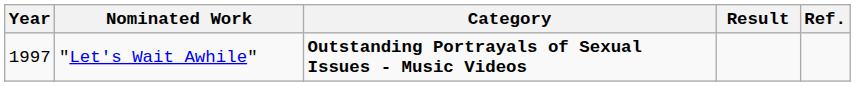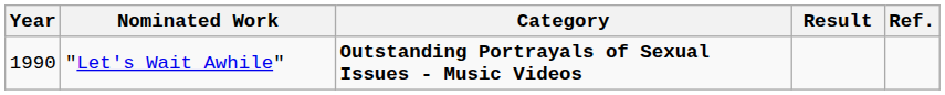 <table class="wikitable" width="50%">
 <tr>
 <th width="5%">Year</th>
 <th width="30%">Nominated Work</th>
 <th width="50%">Category</th>
 <th width="10%">Result</th>
 <th width="5%">Ref.</th>
 </tr>
 <tr>
-<td>1997</td>
+<td>1990</td>
 <td>"<a href='#'>Let's Wait Awhile</a>"</td>
 <td><strong>Outstanding Portrayals of Sexual Issues - Music Videos</strong></td>
 <td></td>
 <td><br></td>
 </tr>
 </table>
